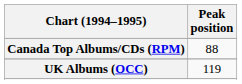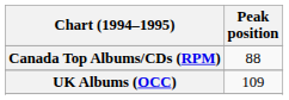 <table class="wikitable sortable plainrowheaders" style="text-align:center">
 <tr>
 <th scope="col">Chart (1994–1995)</th>
 <th scope="col">Peak<br>position</th>
 </tr>
 <tr>
 </tr>
 <tr>
 <th scope="row">Canada Top Albums/CDs (<a href='#'>RPM</a>)</th>
 <td style="text-align:center;">88</td>
 </tr>
 <tr>
 </tr>
 <tr>
 <th scope="row">UK Albums (<a href='#'>OCC</a>)</th>
-<td style="text-align:center;">119</td>
+<td style="text-align:center;">109</td>
 </tr>
 <tr>
 </tr>
 <tr>
 </tr>
 <tr>
 </tr>
 </table>
